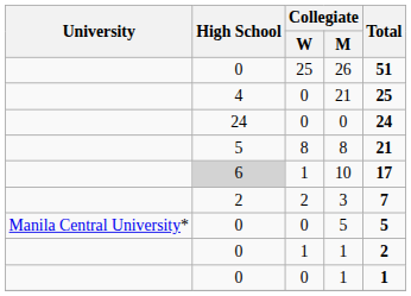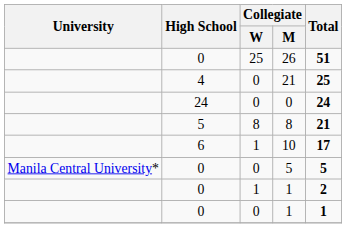 <table class="wikitable">
 <tr>
 <th rowspan=2>University</th>
 <th rowspan=2>High School</th>
 <th colspan=2>Collegiate</th>
 <th rowspan=2>Total</th>
 </tr>
 <tr>
 <th>W</th>
 <th>M</th>
 </tr>
 <tr align="center">
 <td align="left"></td>
 <td>0</td>
 <td>25</td>
 <td>26</td>
 <td><strong>51</strong></td>
 </tr>
 <tr align="center">
 <td align="left"></td>
 <td>4</td>
 <td>0</td>
 <td>21</td>
 <td><strong>25</strong></td>
 </tr>
 <tr align="center">
 <td align="left"></td>
 <td>24</td>
 <td>0</td>
 <td>0</td>
 <td><strong>24</strong></td>
 </tr>
 <tr align="center">
 <td align="left"></td>
 <td>5</td>
 <td>8</td>
 <td>8</td>
 <td><strong>21</strong></td>
 </tr>
 <tr align="center">
 <td align="left"></td>
-<td style="background: lightgrey;">6</td>
+<td>6</td>
 <td>1</td>
 <td>10</td>
 <td><strong>17</strong></td>
-</tr>
-<tr align="center">
-<td align="left"></td>
-<td>2</td>
-<td>2</td>
-<td>3</td>
-<td><strong>7</strong></td>
 </tr>
 <tr align="center">
 <td align="left"> <a href='#'>Manila Central University</a>*</td>
 <td>0</td>
 <td>0</td>
 <td>5</td>
 <td><strong>5</strong></td>
 </tr>
 <tr align="center">
 <td align="left"></td>
 <td>0</td>
 <td>1</td>
 <td>1</td>
 <td><strong>2</strong></td>
 </tr>
 <tr align="center">
 <td align="left"></td>
 <td>0</td>
 <td>0</td>
 <td>1</td>
 <td><strong>1</strong></td>
 </tr>
 <tr>
 </tr>
 </table>
